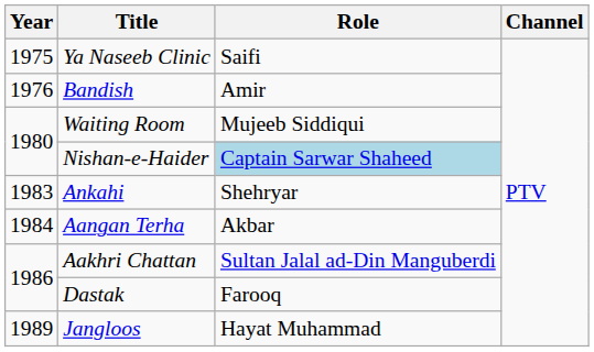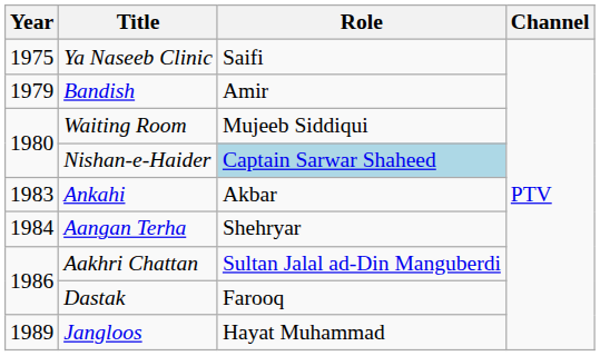 <table class="wikitable">
 <tr>
 <th>Year</th>
 <th>Title</th>
 <th>Role</th>
 <th>Channel</th>
 </tr>
 <tr>
 <td>1975</td>
 <td><em>Ya Naseeb Clinic</em></td>
 <td>Saifi</td>
 <td rowspan="9"><a href='#'>PTV</a></td>
 </tr>
 <tr>
-<td>1976</td>
+<td>1979</td>
 <td><a href='#'><em>Bandish</em></a></td>
 <td>Amir</td>
 </tr>
 <tr>
 <td rowspan="2">1980</td>
 <td><em>Waiting Room</em></td>
 <td>Mujeeb Siddiqui</td>
 </tr>
 <tr>
 <td><em>Nishan-e-Haider</em></td>
 <td style="background: lightblue;"><a href='#'>Captain Sarwar Shaheed</a></td>
 </tr>
 <tr>
 <td>1983</td>
 <td><em><a href='#'>Ankahi</a></em></td>
-<td>Shehryar</td>
+<td>Akbar</td>
 </tr>
 <tr>
 <td>1984</td>
 <td><a href='#'><em>Aangan Terha</em></a></td>
-<td>Akbar</td>
+<td>Shehryar</td>
 </tr>
 <tr>
 <td rowspan="2">1986</td>
 <td><em>Aakhri Chattan</em></td>
 <td><a href='#'>Sultan Jalal ad-Din Manguberdi</a></td>
 </tr>
 <tr>
 <td><em>Dastak</em></td>
 <td>Farooq</td>
 </tr>
 <tr>
 <td>1989</td>
 <td><a href='#'><em>Jangloos</em></a></td>
 <td>Hayat Muhammad</td>
 </tr>
 </table>
